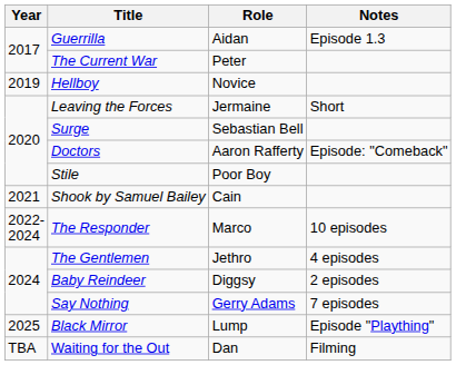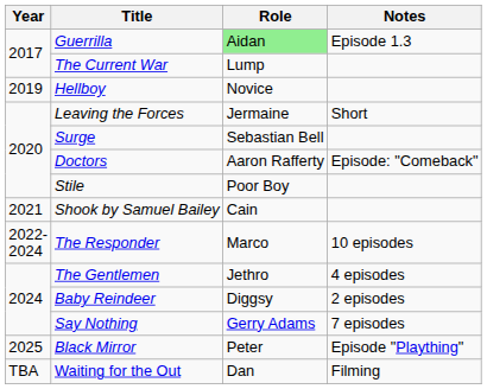 <table class="wikitable sortable">
 <tr>
 <th>Year</th>
 <th>Title</th>
 <th>Role</th>
 <th class="unsortable">Notes</th>
 </tr>
 <tr>
 <td rowspan="2">2017</td>
 <td><em><a href='#'>Guerrilla</a></em></td>
-<td>Aidan</td>
+<td style="background: lightgreen;">Aidan</td>
 <td>Episode 1.3</td>
 </tr>
 <tr>
 <td><em><a href='#'>The Current War</a></em></td>
-<td>Peter</td>
+<td>Lump</td>
 <td></td>
 </tr>
 <tr>
 <td>2019</td>
 <td><em><a href='#'>Hellboy</a></em></td>
 <td>Novice</td>
 <td></td>
 </tr>
 <tr>
 <td rowspan="4">2020</td>
 <td><em>Leaving the Forces</em></td>
 <td>Jermaine</td>
 <td>Short</td>
 </tr>
 <tr>
 <td><em><a href='#'>Surge</a></em></td>
 <td>Sebastian Bell</td>
 <td></td>
 </tr>
 <tr>
 <td><em><a href='#'>Doctors</a></em></td>
 <td>Aaron Rafferty</td>
 <td>Episode: "Comeback"</td>
 </tr>
 <tr>
 <td><em>Stile</em></td>
 <td>Poor Boy</td>
 <td></td>
 </tr>
 <tr>
 <td>2021</td>
 <td><em>Shook by Samuel Bailey</em></td>
 <td>Cain</td>
 <td></td>
 </tr>
 <tr>
 <td>2022-<br>2024</td>
 <td><em><a href='#'>The Responder</a></em></td>
 <td>Marco</td>
 <td>10 episodes</td>
 </tr>
 <tr>
 <td rowspan="3">2024</td>
 <td><em><a href='#'>The Gentlemen</a></em></td>
 <td>Jethro</td>
 <td>4 episodes</td>
 </tr>
 <tr>
 <td><em><a href='#'>Baby Reindeer</a></em></td>
 <td>Diggsy</td>
 <td>2 episodes</td>
 </tr>
 <tr>
 <td><em><a href='#'>Say Nothing</a></em></td>
 <td><a href='#'>Gerry Adams</a></td>
 <td>7 episodes</td>
 </tr>
 <tr>
 <td>2025</td>
 <td><em><a href='#'>Black Mirror</a></td>
-<td>Lump</td>
+<td>Peter</td>
 <td>Episode "<a href='#'>Plaything</a>"</td>
 </tr>
 <tr>
 <td>TBA</td>
 <td></em><a href='#'>Waiting for the Out</a><em></td>
 <td>Dan</td>
 <td>Filming</td>
 </tr>
 </table>
